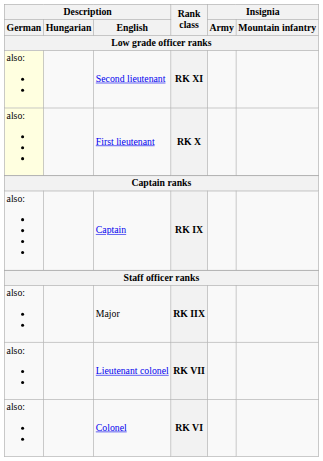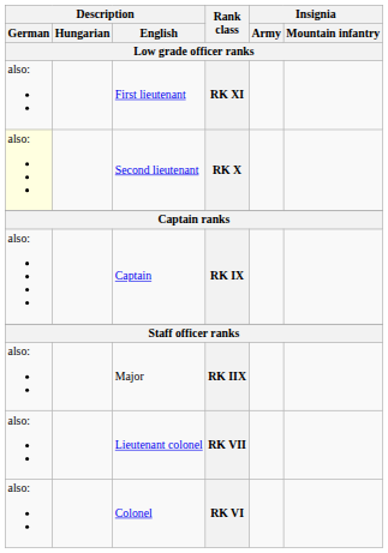 <table class="wikitable">
 <tr ---- bgcolor="#EEEEEE">
 <th colspan="3" align="center">Description</th>
 <th rowspan="2" align="center">Rank<br>class</th>
 <th colspan="2" align="center">Insignia</th>
 </tr>
 <tr>
 <th>German</th>
 <th>Hungarian</th>
 <th>English</th>
 <th>Army</th>
 <th>Mountain infantry</th>
 </tr>
 <tr ---- bgcolor="#EEEEEE">
 <th colspan="6">Low grade officer ranks</th>
 </tr>
 <tr>
-<td style="background: lightyellow;"> also:<br><ul><li></li><li></li></ul></td>
+<td> also:<br><ul><li></li><li></li></ul></td>
 <td></td>
-<td><a href='#'>Second lieutenant</a></td>
+<td><a href='#'>First lieutenant</a></td>
 <th>RK XI</th>
 <td></td>
 <td></td>
 </tr>
 <tr>
 <td style="background: lightyellow;"> also:<br><ul><li></li><li></li><li></li></ul></td>
 <td></td>
-<td><a href='#'>First lieutenant</a></td>
+<td><a href='#'>Second lieutenant</a></td>
 <th>RK X</th>
 <td></td>
 <td></td>
 </tr>
 <tr>
 </tr>
 <tr ---- bgcolor="#EEEEEE">
 <th colspan="6">Captain ranks</th>
 </tr>
 <tr>
 <td> also:<br><ul><li></li><li></li><li></li><li></li></ul></td>
 <td></td>
 <td><a href='#'>Captain</a></td>
 <th>RK IX</th>
 <td></td>
 <td></td>
 </tr>
 <tr>
 </tr>
 <tr ---- bgcolor="#EEEEEE">
 <th colspan="7">Staff officer ranks</th>
 </tr>
 <tr>
 <td> also:<br><ul><li></li><li></li></ul></td>
 <td></td>
 <td>Major</td>
 <th>RK IIX</th>
 <td></td>
 <td></td>
 </tr>
 <tr>
 <td> also:<br><ul><li></li><li></li></ul></td>
 <td></td>
 <td><a href='#'>Lieutenant colonel</a></td>
 <th>RK VII</th>
 <td></td>
 <td></td>
 </tr>
 <tr>
 <td> also:<br><ul><li></li><li></li></ul></td>
 <td></td>
 <td><a href='#'>Colonel</a></td>
 <th>RK VI</th>
 <td></td>
 <td></td>
 </tr>
 </table>
